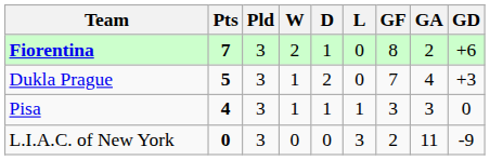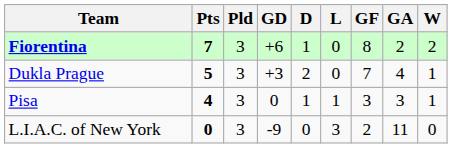 <table class=wikitable style="text-align:center">
 <tr>
 <th width=165>Team</th>
 <th width=20>Pts</th>
 <th width=20>Pld</th>
-<th width=20>W</th>
+<th width=20>GD</th>
 <th width=20>D</th>
 <th width=20>L</th>
 <th width=20>GF</th>
 <th width=20>GA</th>
-<th width=20>GD</th>
+<th width=20>W</th>
 </tr>
 <tr style="background:#ccffcc">
 <td style="text-align:left"><strong> <a href='#'>Fiorentina</a></strong></td>
 <td><strong>7</strong></td>
 <td>3</td>
-<td>2</td>
+<td>+6</td>
 <td>1</td>
 <td>0</td>
 <td>8</td>
 <td>2</td>
-<td>+6</td>
+<td>2</td>
 </tr>
 <tr>
 <td style="text-align:left"> <a href='#'>Dukla Prague</a></td>
 <td><strong>5</strong></td>
 <td>3</td>
-<td>1</td>
+<td>+3</td>
 <td>2</td>
 <td>0</td>
 <td>7</td>
 <td>4</td>
-<td>+3</td>
+<td>1</td>
 </tr>
 <tr>
 <td style="text-align:left"> <a href='#'>Pisa</a></td>
 <td><strong>4</strong></td>
 <td>3</td>
-<td>1</td>
+<td>0</td>
 <td>1</td>
 <td>1</td>
 <td>3</td>
 <td>3</td>
-<td>0</td>
+<td>1</td>
 </tr>
 <tr>
 <td style="text-align:left"> L.I.A.C. of New York</td>
 <td><strong>0</strong></td>
 <td>3</td>
-<td>0</td>
+<td>-9</td>
 <td>0</td>
 <td>3</td>
 <td>2</td>
 <td>11</td>
-<td>-9</td>
+<td>0</td>
 </tr>
 </table>
